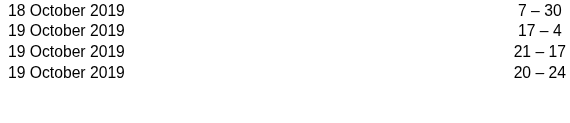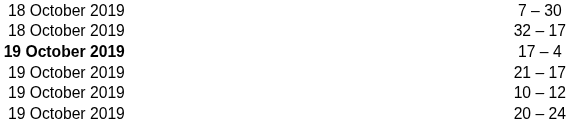 <table style="width:100%;" cellspacing="1">
 <tr>
 <th width=15%></th>
 <th width=25%></th>
 <th width=10%></th>
 </tr>
 <tr style=font-size:90%>
 <td align=right>18 October 2019</td>
 <td align=right></td>
 <td align=center>7 – 30</td>
 <td></td>
 </tr>
 <tr style=font-size:90%>
-<td align=right>19 October 2019</td>
+<td align=right>18 October 2019</td>
+<td align=right></td>
+<td align=center>32 – 17</td>
+<td></td>
+</tr>
+<tr style=font-size:90%>
+<td align=right><strong>19 October 2019</strong></td>
 <td align=right></td>
 <td align=center>17 – 4</td>
 <td></td>
 </tr>
 <tr style=font-size:90%>
 <td align=right>19 October 2019</td>
 <td align=right></td>
 <td align=center>21 – 17</td>
 <td></td>
 </tr>
 <tr style=font-size:90%>
 <td align=right>19 October 2019</td>
 <td align=right></td>
+<td align=center>10 – 12</td>
+<td></td>
+</tr>
+<tr style=font-size:90%>
+<td align=right>19 October 2019</td>
+<td align=right></td>
 <td align=center>20 – 24</td>
 <td></td>
 </tr>
 </table>
